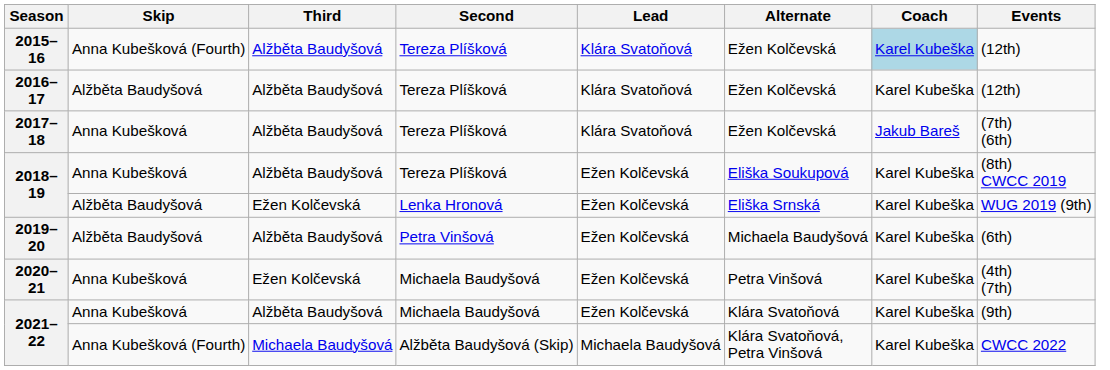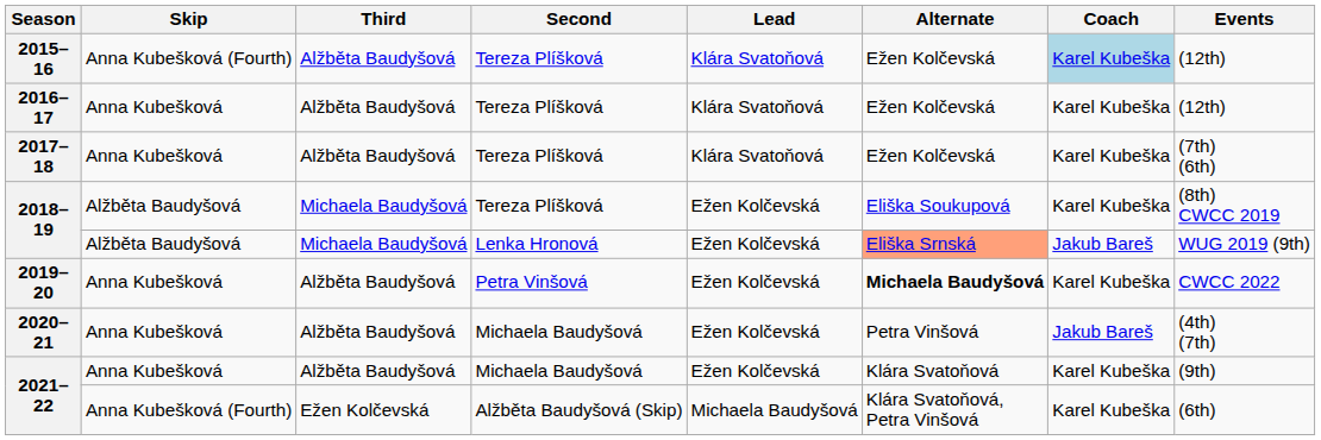 <table class="wikitable">
 <tr>
 <th scope="col" width=60>Season</th>
 <th scope="col">Skip</th>
 <th scope="col">Third</th>
 <th scope="col">Second</th>
 <th scope="col">Lead</th>
 <th scope="col">Alternate</th>
 <th scope="col">Coach</th>
 <th scope="col">Events</th>
 </tr>
 <tr>
 <th scope="row">2015–16</th>
 <td>Anna Kubešková (Fourth)</td>
 <td><a href='#'>Alžběta Baudyšová</a></td>
 <td><a href='#'>Tereza Plíšková</a></td>
 <td><a href='#'>Klára Svatoňová</a></td>
 <td>Ežen Kolčevská</td>
 <td style="background: lightblue;"><a href='#'>Karel Kubeška</a></td>
 <td> (12th)</td>
 </tr>
 <tr>
 <th scope="row">2016–17</th>
-<td>Alžběta Baudyšová</td>
+<td>Anna Kubešková</td>
 <td>Alžběta Baudyšová</td>
 <td>Tereza Plíšková</td>
 <td>Klára Svatoňová</td>
 <td>Ežen Kolčevská</td>
 <td>Karel Kubeška</td>
 <td> (12th)</td>
 </tr>
 <tr>
 <th scope="row">2017–18</th>
 <td>Anna Kubešková</td>
 <td>Alžběta Baudyšová</td>
 <td>Tereza Plíšková</td>
 <td>Klára Svatoňová</td>
 <td>Ežen Kolčevská</td>
-<td><a href='#'>Jakub Bareš</a></td>
+<td>Karel Kubeška</td>
 <td> (7th)<br> (6th)</td>
 </tr>
 <tr>
 <th scope="row" rowspan=2>2018–19</th>
-<td>Anna Kubešková</td>
 <td>Alžběta Baudyšová</td>
+<td><a href='#'>Michaela Baudyšová</a></td>
 <td>Tereza Plíšková</td>
 <td>Ežen Kolčevská</td>
 <td><a href='#'>Eliška Soukupová</a></td>
 <td>Karel Kubeška</td>
 <td> (8th)<br><a href='#'>CWCC 2019</a> </td>
 </tr>
 <tr>
 <td>Alžběta Baudyšová</td>
-<td>Ežen Kolčevská</td>
+<td><a href='#'>Michaela Baudyšová</a></td>
 <td><a href='#'>Lenka Hronová</a></td>
 <td>Ežen Kolčevská</td>
-<td><a href='#'>Eliška Srnská</a></td>
-<td>Karel Kubeška</td>
+<td style="background: lightsalmon;"><a href='#'>Eliška Srnská</a></td>
+<td><a href='#'>Jakub Bareš</a></td>
 <td><a href='#'>WUG 2019</a> (9th)</td>
 </tr>
 <tr>
 <th scope="row">2019–20</th>
-<td>Alžběta Baudyšová</td>
+<td>Anna Kubešková</td>
 <td>Alžběta Baudyšová</td>
 <td><a href='#'>Petra Vinšová</a></td>
 <td>Ežen Kolčevská</td>
-<td>Michaela Baudyšová</td>
+<td><strong>Michaela Baudyšová</strong></td>
 <td>Karel Kubeška</td>
-<td> (6th)</td>
+<td><a href='#'>CWCC 2022</a> </td>
 </tr>
 <tr>
 <th scope="row">2020–21</th>
 <td>Anna Kubešková</td>
-<td>Ežen Kolčevská</td>
+<td>Alžběta Baudyšová</td>
 <td>Michaela Baudyšová</td>
 <td>Ežen Kolčevská</td>
 <td>Petra Vinšová</td>
-<td>Karel Kubeška</td>
+<td><a href='#'>Jakub Bareš</a></td>
 <td> (4th)<br> (7th)</td>
 </tr>
 <tr>
 <th scope="row" rowspan=2>2021–22</th>
 <td>Anna Kubešková</td>
 <td>Alžběta Baudyšová</td>
 <td>Michaela Baudyšová</td>
 <td>Ežen Kolčevská</td>
 <td>Klára Svatoňová</td>
 <td>Karel Kubeška</td>
 <td> (9th)</td>
 </tr>
 <tr>
 <td>Anna Kubešková (Fourth)</td>
-<td><a href='#'>Michaela Baudyšová</a></td>
+<td>Ežen Kolčevská</td>
 <td>Alžběta Baudyšová (Skip)</td>
 <td>Michaela Baudyšová</td>
 <td>Klára Svatoňová,<br>Petra Vinšová</td>
 <td>Karel Kubeška</td>
-<td><a href='#'>CWCC 2022</a> </td>
+<td> (6th)</td>
 </tr>
 </table>
